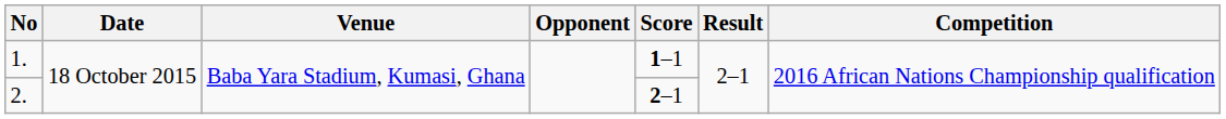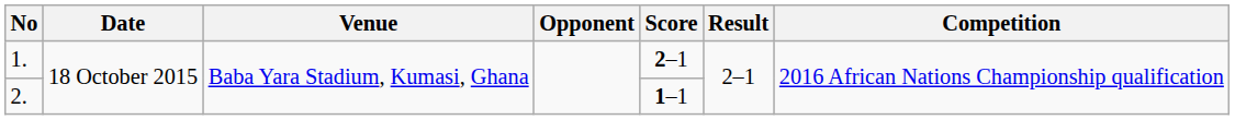 <table class="wikitable" style="font-size:85%;">
 <tr>
 <th>No</th>
 <th>Date</th>
 <th>Venue</th>
 <th>Opponent</th>
 <th>Score</th>
 <th>Result</th>
 <th>Competition</th>
 </tr>
 <tr>
 <td>1.</td>
 <td rowspan="2">18 October 2015</td>
 <td rowspan="2"><a href='#'>Baba Yara Stadium</a>, <a href='#'>Kumasi</a>, <a href='#'>Ghana</a></td>
 <td rowspan="2"></td>
-<td align=center><strong>1</strong>–1</td>
+<td align=center><strong>2</strong>–1</td>
 <td rowspan="2" style="text-align:center">2–1</td>
 <td rowspan="2"><a href='#'>2016 African Nations Championship qualification</a></td>
 </tr>
 <tr>
 <td>2.</td>
-<td align=center><strong>2</strong>–1</td>
+<td align=center><strong>1</strong>–1</td>
 </tr>
 </table>
